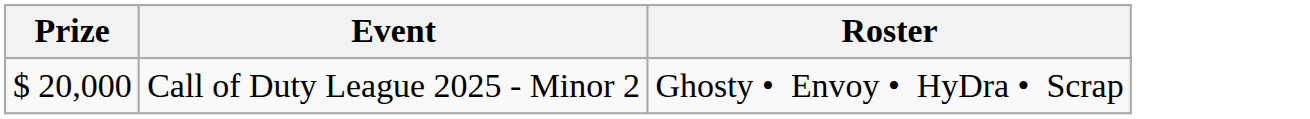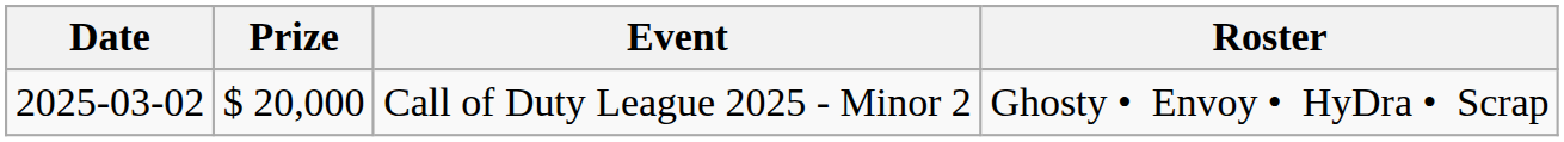 <table class="wikitable sortable">
 <tr>
+<th>Date</th>
 <th>Prize</th>
 <th>Event</th>
 <th>Roster</th>
 </tr>
 <tr>
+<td>2025-03-02</td>
 <td>$ 20,000</td>
 <td>Call of Duty League 2025 - Minor 2</td>
 <td>Ghosty •  Envoy •  HyDra •  Scrap</td>
 </tr>
 </table>
